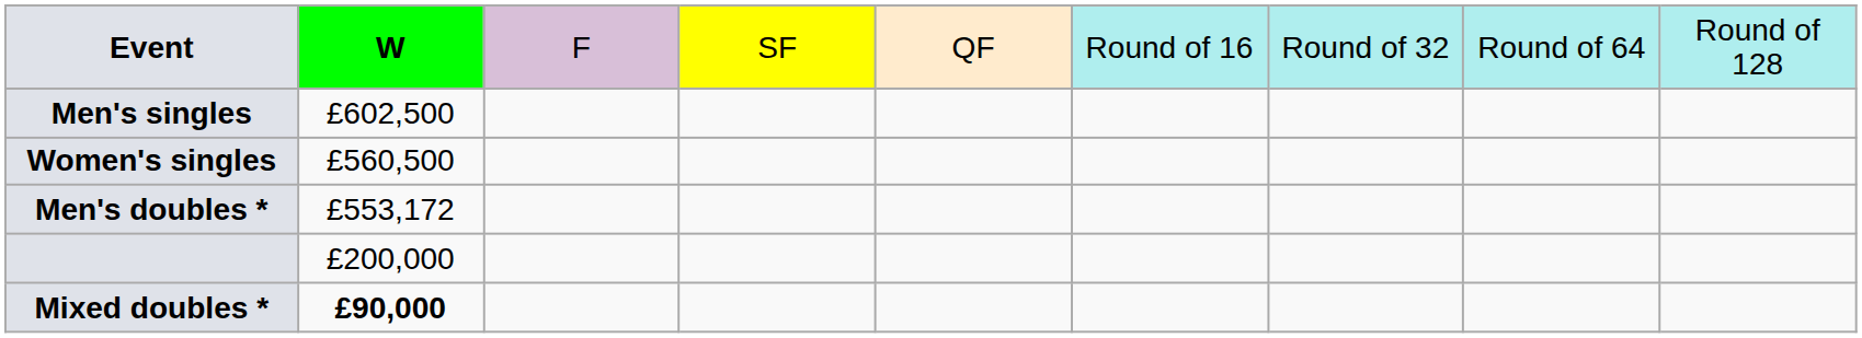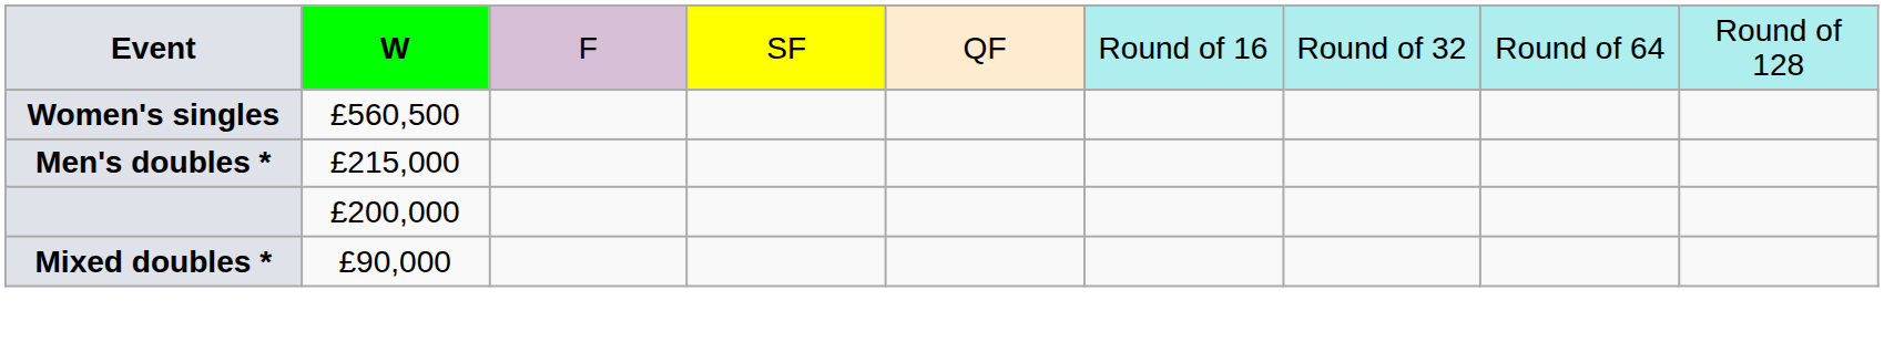 <table class=wikitable style=font-size:90%;text-align:center>
 <tr>
 <td style="width:130px; background:#dfe2e9;"><strong>Event</strong></td>
 <td style="width:80px; background:lime;"><strong>W</strong></td>
 <td style="width:85px; background:thistle;">F</td>
 <td style="width:85px; background:#ff0;">SF</td>
 <td style="width:85px; background:#ffebcd;">QF</td>
 <td style="width:85px; background:#afeeee;">Round of 16</td>
 <td style="width:85px; background:#afeeee;">Round of 32</td>
 <td style="width:85px; background:#afeeee;">Round of 64</td>
 <td style="width:85px; background:#afeeee;">Round of 128</td>
-</tr>
-<tr>
-<td style="background:#dfe2e9;"><strong>Men's singles</strong></td>
-<td>£602,500</td>
-<td></td>
-<td></td>
-<td></td>
-<td></td>
-<td></td>
-<td></td>
-<td></td>
 </tr>
 <tr>
 <td style="background:#dfe2e9;"><strong>Women's singles</strong></td>
 <td>£560,500</td>
 <td></td>
 <td></td>
 <td></td>
 <td></td>
 <td></td>
 <td></td>
 <td></td>
 </tr>
 <tr>
 <td style="background:#dfe2e9;"><strong>Men's doubles *</strong></td>
-<td>£553,172</td>
+<td>£215,000</td>
 <td></td>
 <td></td>
 <td></td>
 <td></td>
 <td></td>
 <td></td>
 <td></td>
 </tr>
 <tr>
 <td style="background:#dfe2e9;"><strong></strong></td>
 <td>£200,000</td>
 <td></td>
 <td></td>
 <td></td>
 <td></td>
 <td></td>
 <td></td>
 <td></td>
 </tr>
 <tr>
 <td style="background:#dfe2e9;"><strong>Mixed doubles *</strong></td>
-<td><strong>£90,000</strong></td>
+<td>£90,000</td>
 <td></td>
 <td></td>
 <td></td>
 <td></td>
 <td></td>
 <td></td>
 <td></td>
 </tr>
 </table>
